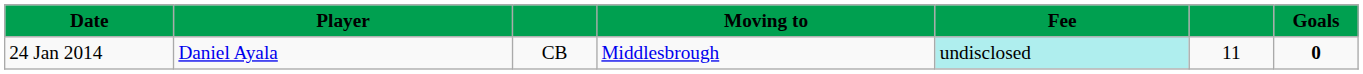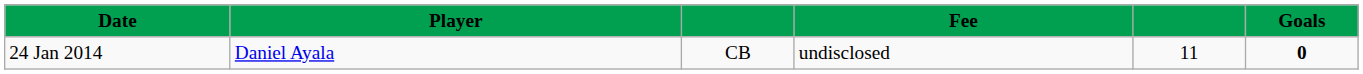 <table class="wikitable"  style="font-size:90%; width:80%;">
 <tr>
 <th style="background:#00a050; color:black; width:12.5%;">Date</th>
 <th style="background:#00a050; color:black; width:25%;">Player</th>
 <th style="background:#00a050; color:black; width:6.25%;"></th>
-<th style="background:#00a050; color:black; width:25%;">Moving to</th>
 <th style="background:#00a050; color:black; width:18.75%;">Fee</th>
 <th style="background:#00a050; color:black; width:6.25%;"></th>
 <th style="background:#00a050; color:black; width:6.25%;">Goals</th>
 </tr>
 <tr>
 <td>24 Jan 2014</td>
 <td><a href='#'>Daniel Ayala</a></td>
 <td style="text-align:center;">CB</td>
-<td><a href='#'>Middlesbrough</a></td>
-<td style="background: paleturquoise;">undisclosed</td>
+<td>undisclosed</td>
 <td style="text-align:center;">11</td>
 <td style="text-align:center;"><strong>0</strong></td>
 </tr>
 </table>
